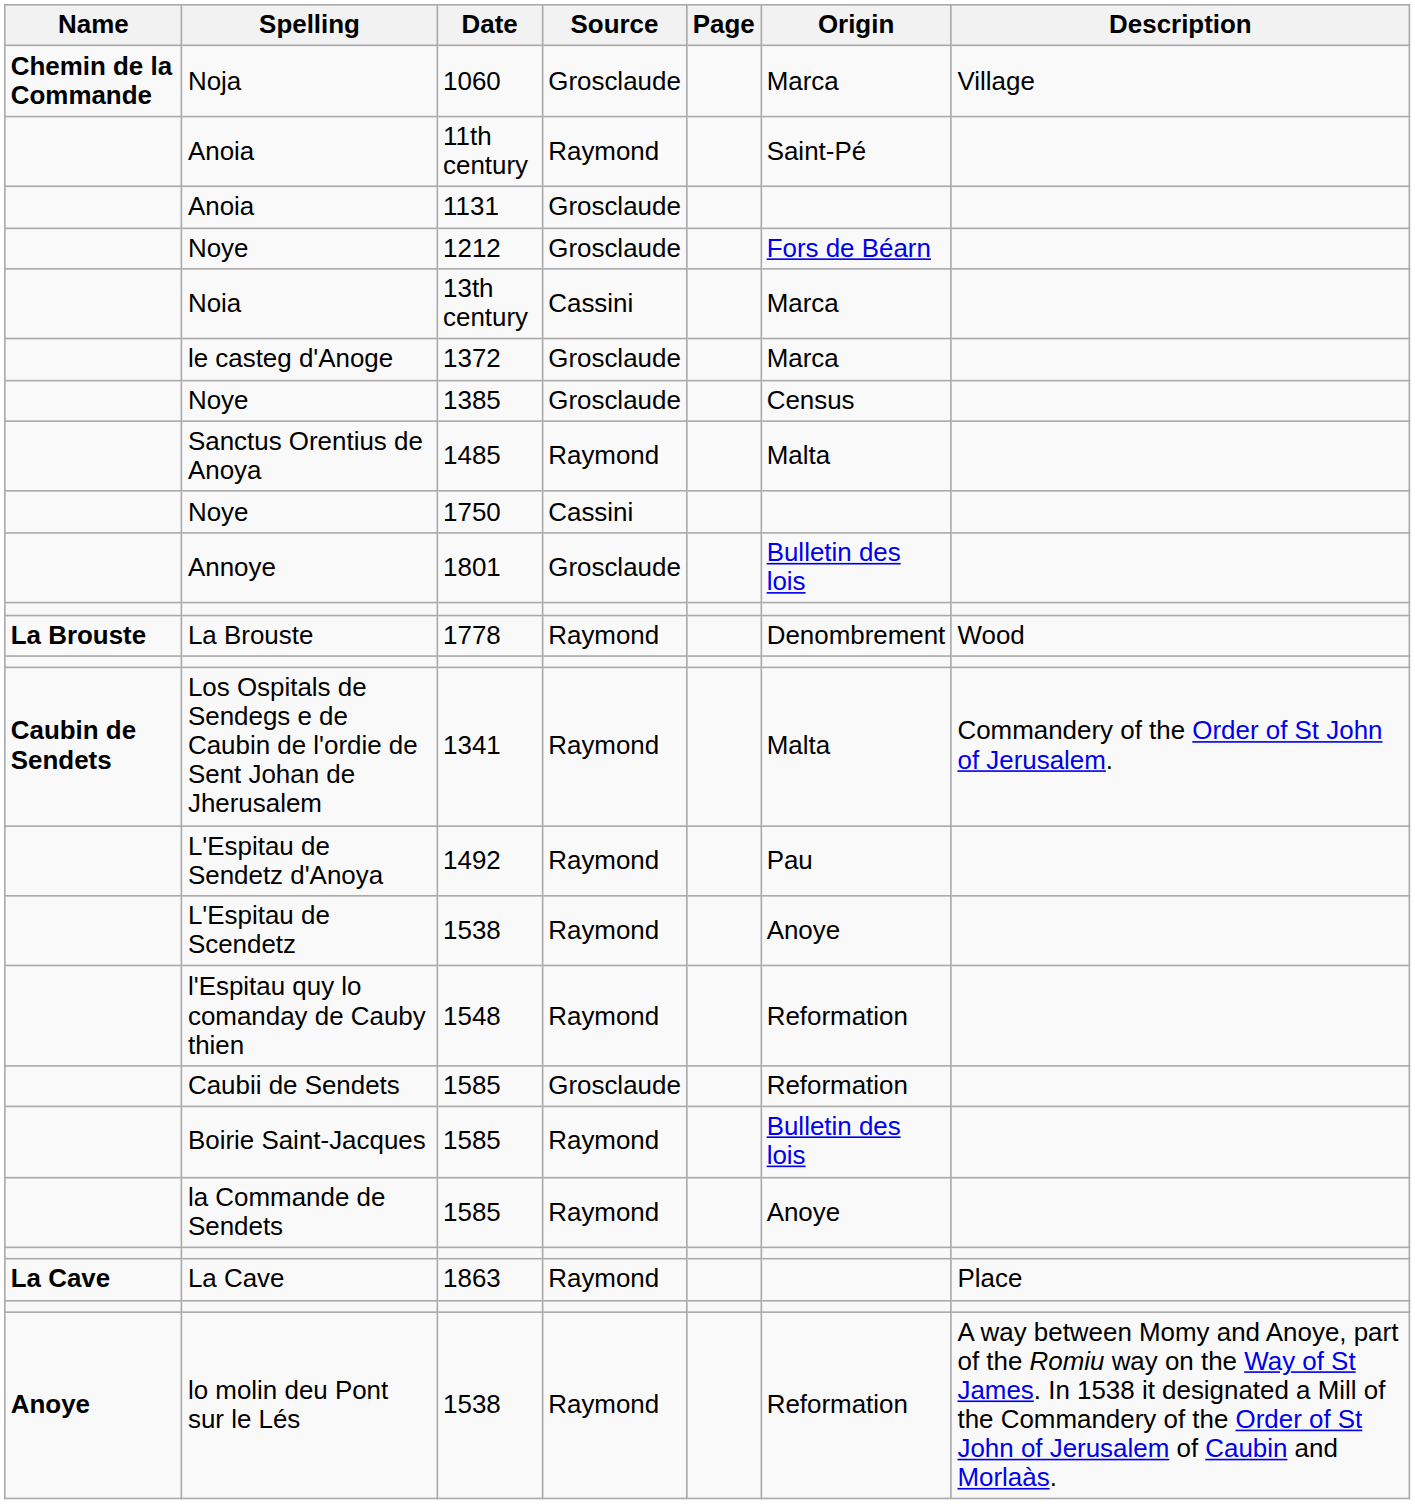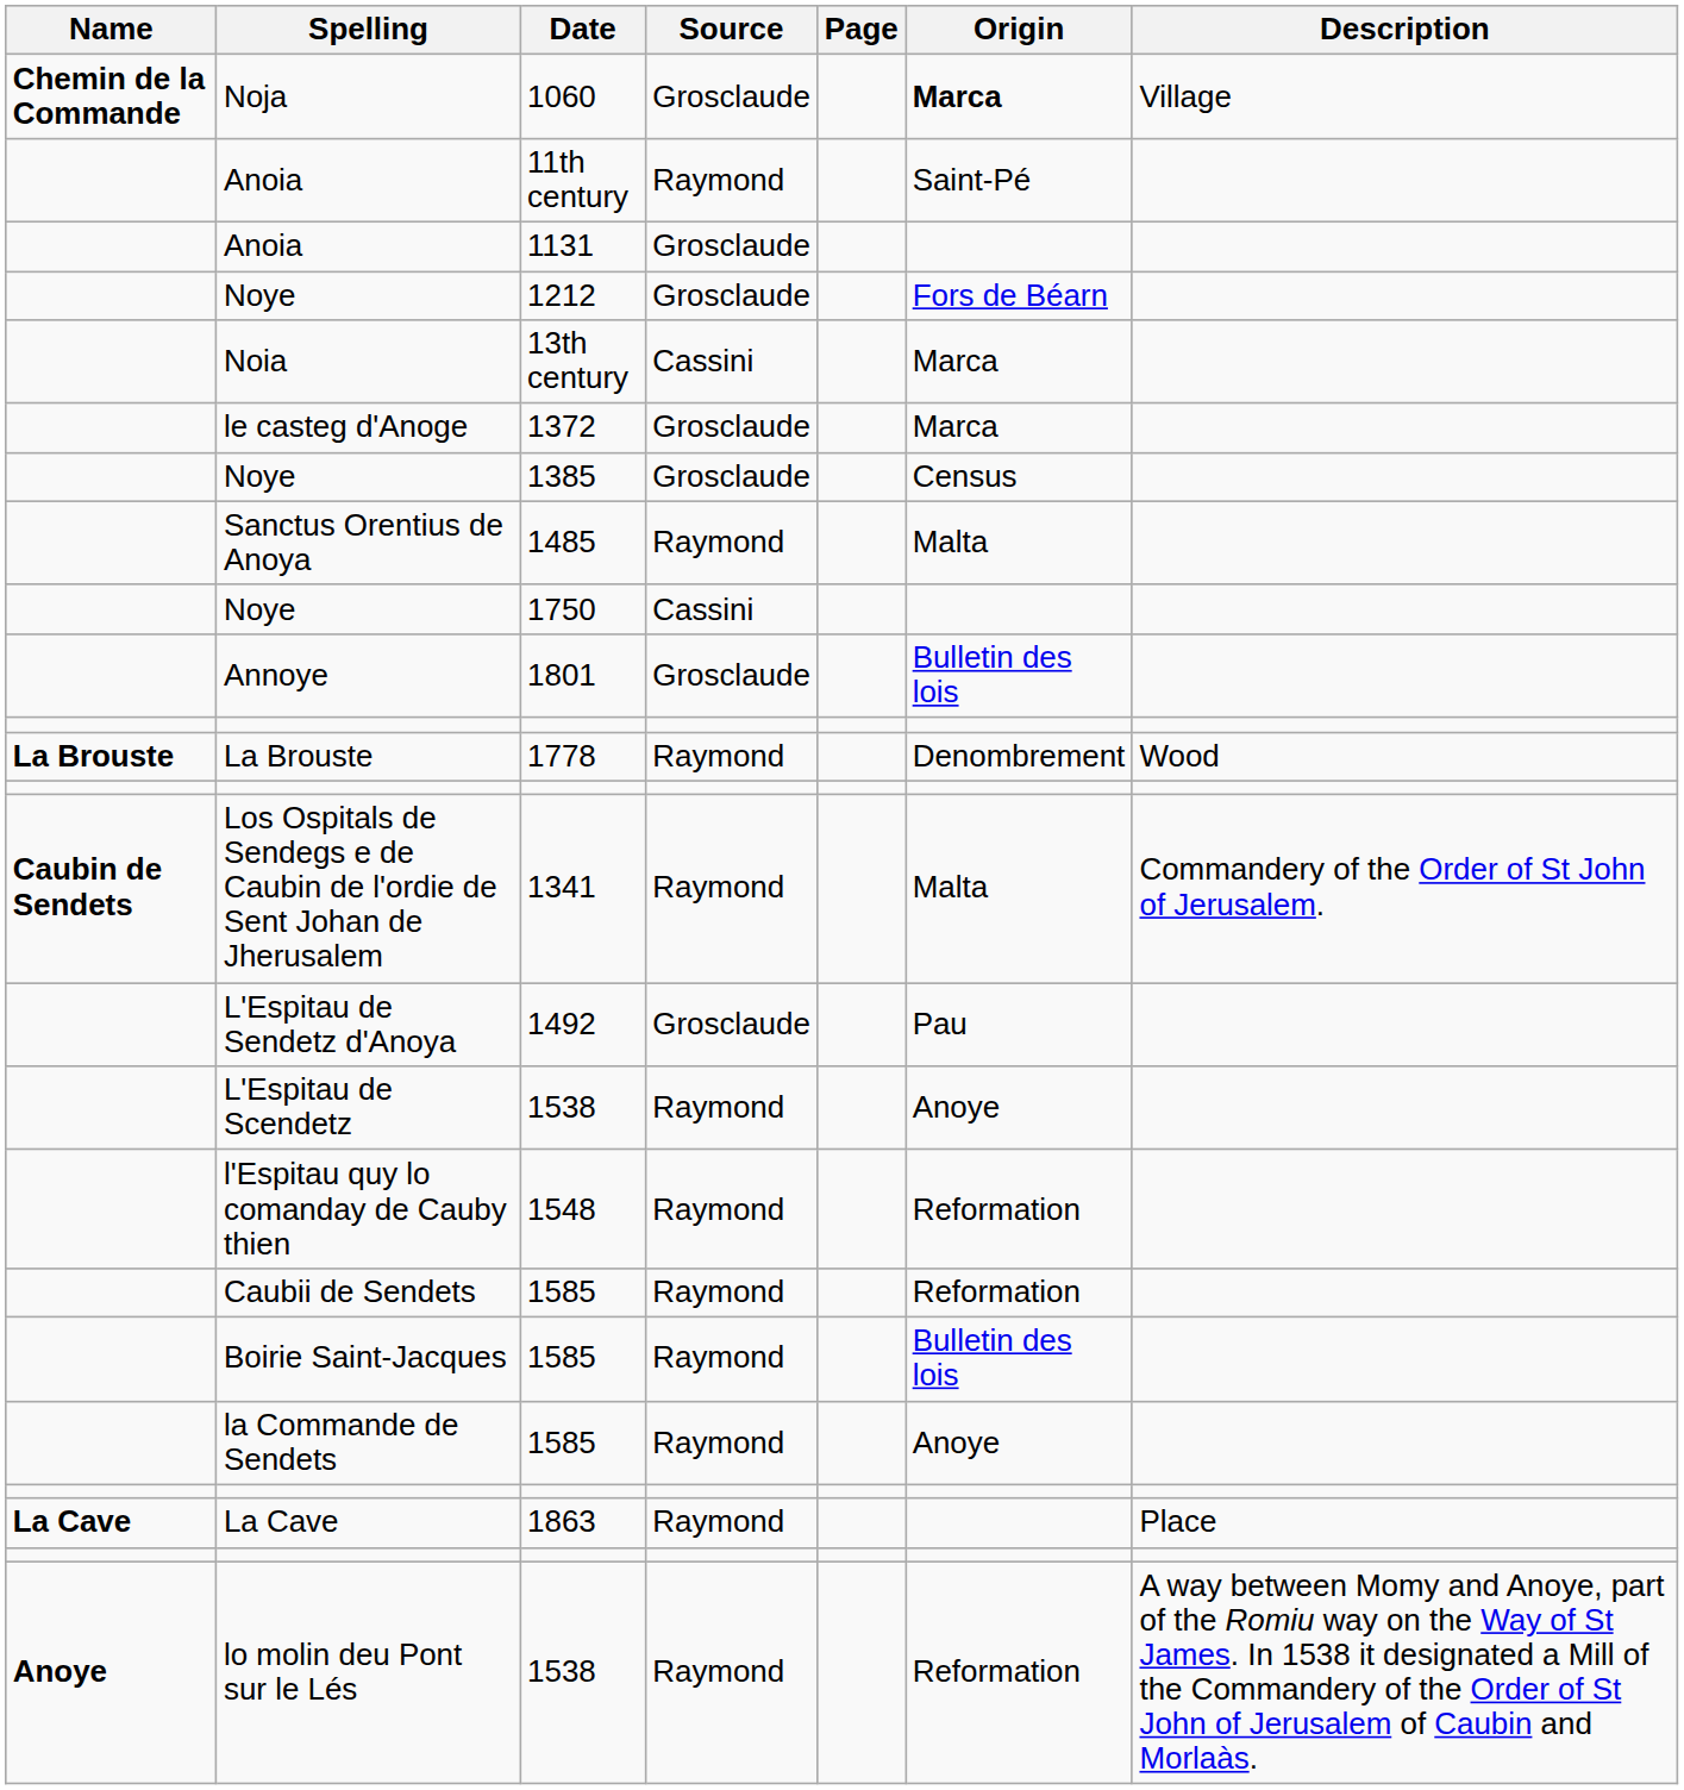 <table class="wikitable">
 <tr>
 <th>Name</th>
 <th>Spelling</th>
 <th>Date</th>
 <th>Source</th>
 <th>Page</th>
 <th>Origin</th>
 <th>Description</th>
 </tr>
 <tr>
 <td><strong>Chemin de la Commande</strong></td>
 <td>Noja</td>
 <td>1060</td>
 <td>Grosclaude</td>
 <td></td>
-<td>Marca</td>
+<td><strong>Marca</strong></td>
 <td>Village</td>
 </tr>
 <tr>
 <td></td>
 <td>Anoia</td>
 <td>11th century</td>
 <td>Raymond</td>
 <td></td>
 <td>Saint-Pé</td>
 <td></td>
 </tr>
 <tr>
 <td></td>
 <td>Anoia</td>
 <td>1131</td>
 <td>Grosclaude</td>
 <td></td>
 <td></td>
 <td></td>
 </tr>
 <tr>
 <td></td>
 <td>Noye</td>
 <td>1212</td>
 <td>Grosclaude</td>
 <td></td>
 <td><a href='#'>Fors de Béarn</a></td>
 <td></td>
 </tr>
 <tr>
 <td></td>
 <td>Noia</td>
 <td>13th century</td>
 <td>Cassini</td>
 <td></td>
 <td>Marca</td>
 <td></td>
 </tr>
 <tr>
 <td></td>
 <td>le casteg d'Anoge</td>
 <td>1372</td>
 <td>Grosclaude</td>
 <td></td>
 <td>Marca</td>
 <td></td>
 </tr>
 <tr>
 <td></td>
 <td>Noye</td>
 <td>1385</td>
 <td>Grosclaude</td>
 <td></td>
 <td>Census</td>
 <td></td>
 </tr>
 <tr>
 <td></td>
 <td>Sanctus Orentius de Anoya</td>
 <td>1485</td>
 <td>Raymond</td>
 <td></td>
 <td>Malta</td>
 <td></td>
 </tr>
 <tr>
 <td></td>
 <td>Noye</td>
 <td>1750</td>
 <td>Cassini</td>
 <td></td>
 <td></td>
 <td></td>
 </tr>
 <tr>
 <td></td>
 <td>Annoye</td>
 <td>1801</td>
 <td>Grosclaude</td>
 <td></td>
 <td><a href='#'>Bulletin des lois</a></td>
 <td></td>
 </tr>
 <tr>
 <td></td>
 <td></td>
 <td></td>
 <td></td>
 <td></td>
 <td></td>
 <td></td>
 </tr>
 <tr>
 <td><strong>La Brouste</strong></td>
 <td>La Brouste</td>
 <td>1778</td>
 <td>Raymond</td>
 <td></td>
 <td>Denombrement</td>
 <td>Wood</td>
 </tr>
 <tr>
 <td></td>
 <td></td>
 <td></td>
 <td></td>
 <td></td>
 <td></td>
 <td></td>
 </tr>
 <tr>
 <td><strong>Caubin de Sendets</strong></td>
 <td>Los Ospitals de Sendegs e de Caubin de l'ordie de Sent Johan de Jherusalem</td>
 <td>1341</td>
 <td>Raymond</td>
 <td></td>
 <td>Malta</td>
 <td>Commandery of the <a href='#'>Order of St John of Jerusalem</a>.</td>
 </tr>
 <tr>
 <td></td>
 <td>L'Espitau de Sendetz d'Anoya</td>
 <td>1492</td>
-<td>Raymond</td>
+<td>Grosclaude</td>
 <td></td>
 <td>Pau</td>
 <td></td>
 </tr>
 <tr>
 <td></td>
 <td>L'Espitau de Scendetz</td>
 <td>1538</td>
 <td>Raymond</td>
 <td></td>
 <td>Anoye</td>
 <td></td>
 </tr>
 <tr>
 <td></td>
 <td>l'Espitau quy lo comanday de Cauby thien</td>
 <td>1548</td>
 <td>Raymond</td>
 <td></td>
 <td>Reformation</td>
 <td></td>
 </tr>
 <tr>
 <td></td>
 <td>Caubii de Sendets</td>
 <td>1585</td>
-<td>Grosclaude</td>
+<td>Raymond</td>
 <td></td>
 <td>Reformation</td>
 <td></td>
 </tr>
 <tr>
 <td></td>
 <td>Boirie Saint-Jacques</td>
 <td>1585</td>
 <td>Raymond</td>
 <td></td>
 <td><a href='#'>Bulletin des lois</a></td>
 <td></td>
 </tr>
 <tr>
 <td></td>
 <td>la Commande de Sendets</td>
 <td>1585</td>
 <td>Raymond</td>
 <td></td>
 <td>Anoye</td>
 <td></td>
 </tr>
 <tr>
 <td></td>
 <td></td>
 <td></td>
 <td></td>
 <td></td>
 <td></td>
 <td></td>
 </tr>
 <tr>
 <td><strong>La Cave</strong></td>
 <td>La Cave</td>
 <td>1863</td>
 <td>Raymond</td>
 <td></td>
 <td></td>
 <td>Place</td>
 </tr>
 <tr>
 <td></td>
 <td></td>
 <td></td>
 <td></td>
 <td></td>
 <td></td>
 <td></td>
 </tr>
 <tr>
 <td><strong>Anoye</strong></td>
 <td>lo molin deu Pont sur le Lés</td>
 <td>1538</td>
 <td>Raymond</td>
 <td></td>
 <td>Reformation</td>
 <td>A way between Momy and Anoye, part of the <em>Romiu</em> way on the <a href='#'>Way of St James</a>. In 1538 it designated a Mill of the Commandery of the <a href='#'>Order of St John of Jerusalem</a> of <a href='#'>Caubin</a> and <a href='#'>Morlaàs</a>.</td>
 </tr>
 </table>
